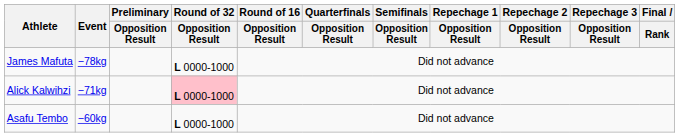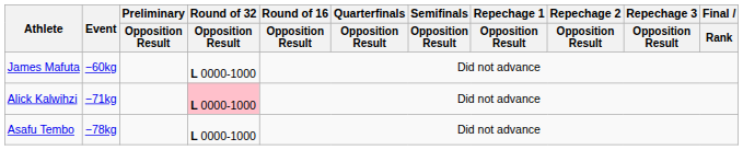 <table class="wikitable" style="font-size:90%">
 <tr>
 <th rowspan="2">Athlete</th>
 <th rowspan="2">Event</th>
 <th>Preliminary</th>
 <th>Round of 32</th>
 <th>Round of 16</th>
 <th>Quarterfinals</th>
 <th>Semifinals</th>
 <th>Repechage 1</th>
 <th>Repechage 2</th>
 <th>Repechage 3</th>
 <th colspan=2>Final / </th>
 </tr>
 <tr style="font-size:95%">
 <th>Opposition<br>Result</th>
 <th>Opposition<br>Result</th>
 <th>Opposition<br>Result</th>
 <th>Opposition<br>Result</th>
 <th>Opposition<br>Result</th>
 <th>Opposition<br>Result</th>
 <th>Opposition<br>Result</th>
 <th>Opposition<br>Result</th>
 <th>Rank</th>
 </tr>
 <tr align=center>
 <td align=left><a href='#'>James Mafuta</a></td>
-<td align=left><a href='#'>−78kg</a></td>
+<td align=left><a href='#'>−60kg</a></td>
 <td></td>
 <td><br><strong>L</strong> 0000-1000</td>
 <td colspan=7>Did not advance</td>
 </tr>
 <tr align=center>
 <td align=left><a href='#'>Alick Kalwihzi</a></td>
 <td align=left><a href='#'>−71kg</a></td>
 <td></td>
 <td style="background: pink;"><br><strong>L</strong> 0000-1000</td>
 <td colspan=7>Did not advance</td>
 </tr>
 <tr align=center>
 <td align=left><a href='#'>Asafu Tembo</a></td>
-<td align=left><a href='#'>−60kg</a></td>
+<td align=left><a href='#'>−78kg</a></td>
 <td></td>
 <td><br><strong>L</strong> 0000-1000</td>
 <td colspan=7>Did not advance</td>
 </tr>
 </table>
